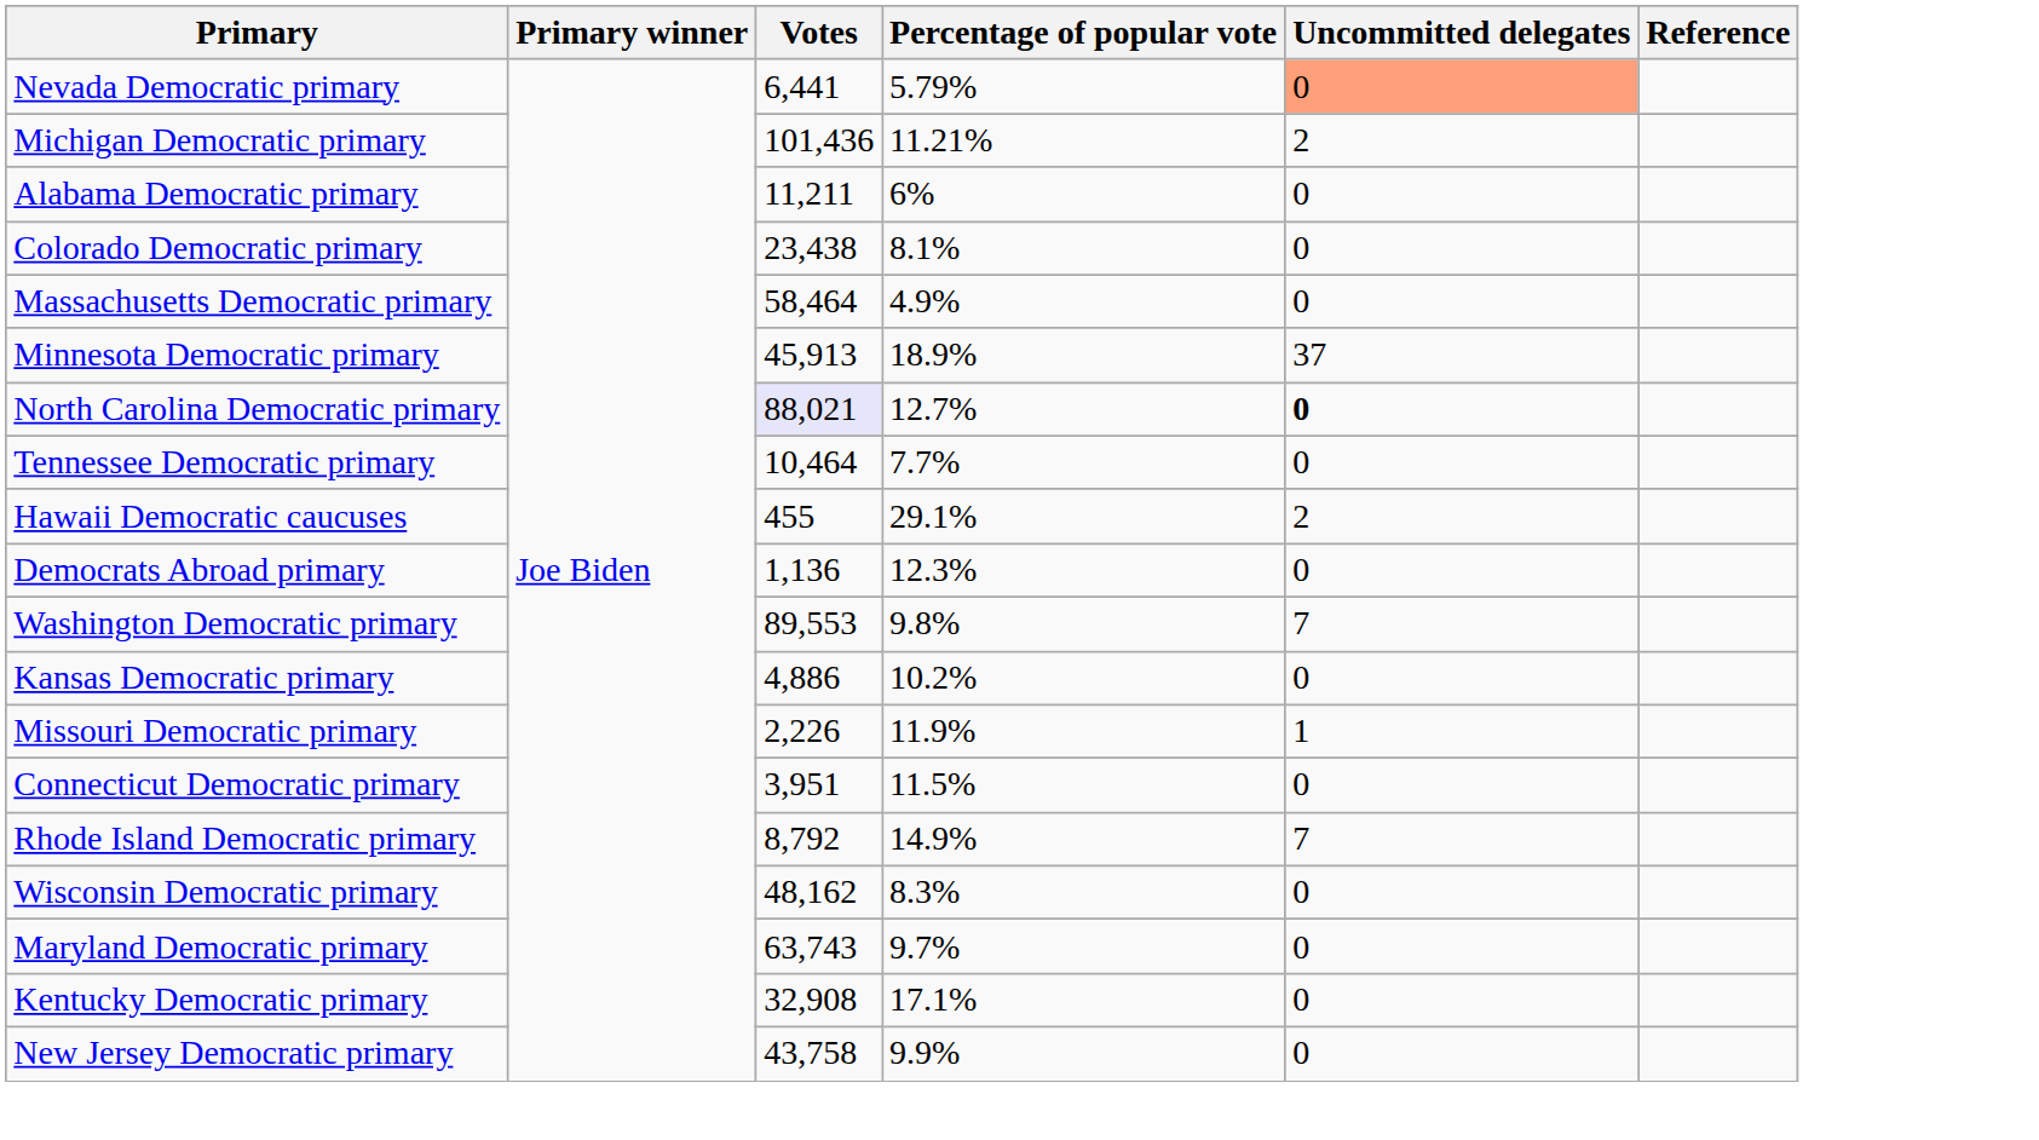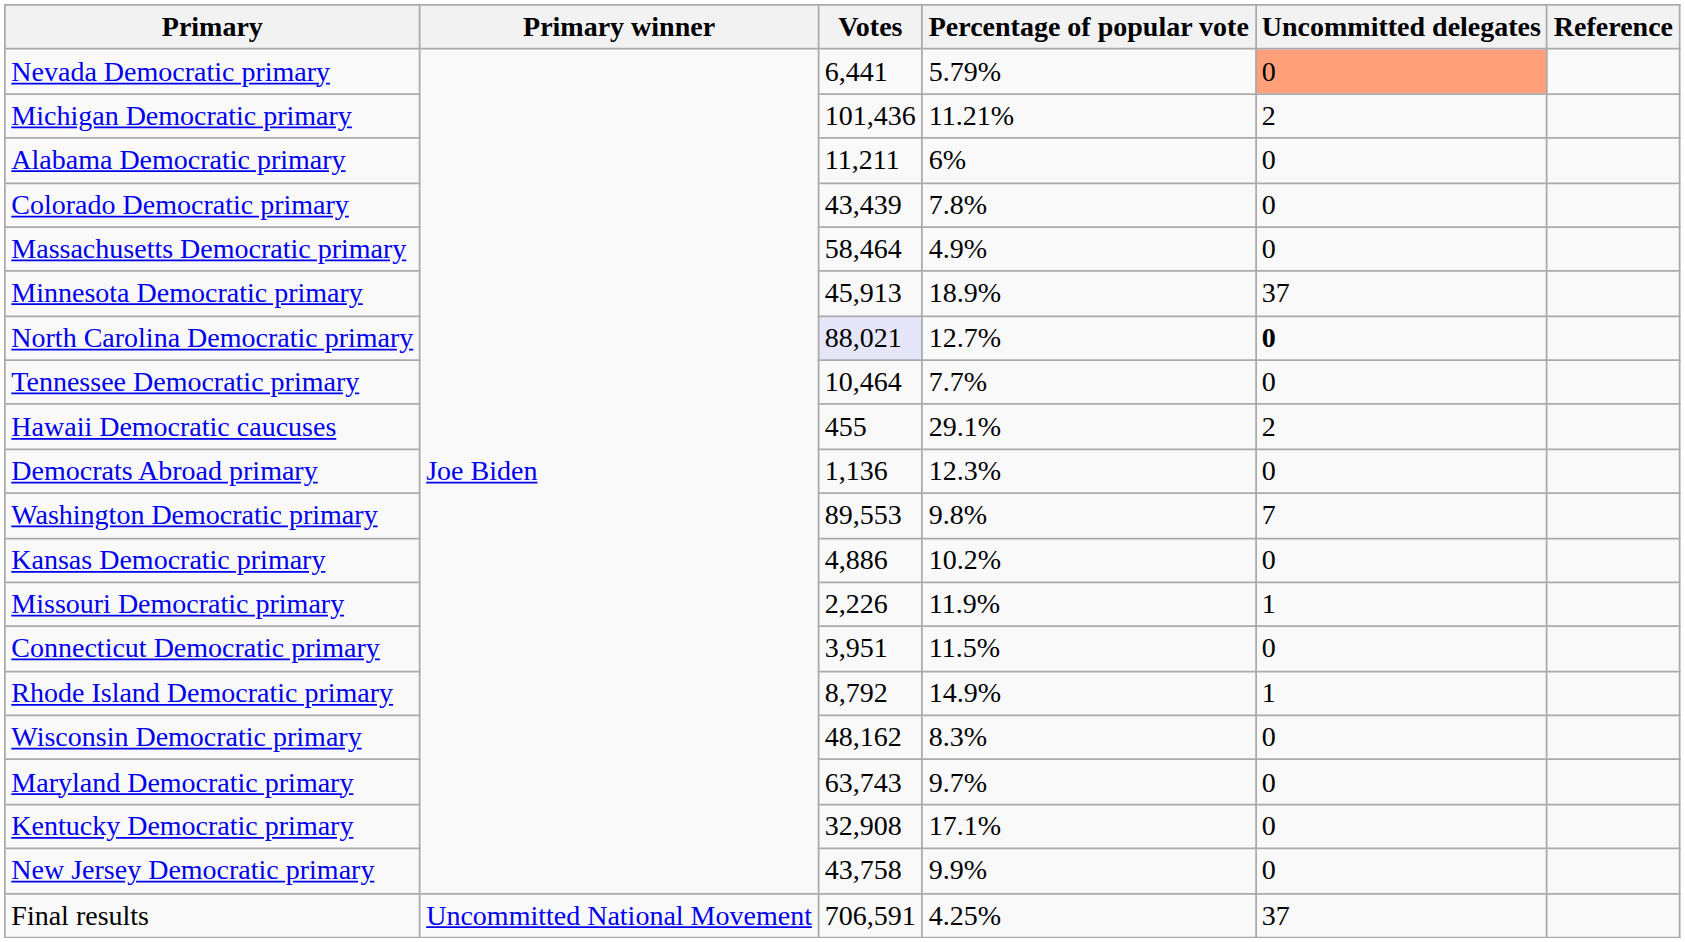 <table class="wikitable sortable">
 <tr>
 <th>Primary</th>
 <th>Primary winner</th>
 <th>Votes</th>
 <th>Percentage of popular vote</th>
 <th>Uncommitted delegates</th>
 <th>Reference</th>
 </tr>
 <tr>
 <td><a href='#'>Nevada Democratic primary</a></td>
 <td rowspan=19><a href='#'>Joe Biden</a></td>
 <td>6,441</td>
 <td>5.79%</td>
 <td style="background: lightsalmon;">0</td>
 <td></td>
 </tr>
 <tr>
 <td><a href='#'>Michigan Democratic primary</a></td>
 <td>101,436</td>
 <td>11.21%</td>
 <td>2</td>
 <td></td>
 </tr>
 <tr>
 <td><a href='#'>Alabama Democratic primary</a></td>
 <td>11,211</td>
 <td>6%</td>
 <td>0</td>
 <td></td>
 </tr>
 <tr>
 <td><a href='#'>Colorado Democratic primary</a></td>
-<td>23,438</td>
-<td>8.1%</td>
+<td>43,439</td>
+<td>7.8%</td>
 <td>0</td>
 <td></td>
 </tr>
 <tr>
 <td><a href='#'>Massachusetts Democratic primary</a></td>
 <td>58,464</td>
 <td>4.9%</td>
 <td>0</td>
 <td></td>
 </tr>
 <tr>
 <td><a href='#'>Minnesota Democratic primary</a></td>
 <td>45,913</td>
 <td>18.9%</td>
 <td>37</td>
 <td></td>
 </tr>
 <tr>
 <td><a href='#'>North Carolina Democratic primary</a></td>
 <td style="background: lavender;">88,021</td>
 <td>12.7%</td>
 <td><strong>0</strong></td>
 <td></td>
 </tr>
 <tr>
 <td><a href='#'>Tennessee Democratic primary</a></td>
 <td>10,464</td>
 <td>7.7%</td>
 <td>0</td>
 <td></td>
 </tr>
 <tr>
 <td><a href='#'>Hawaii Democratic caucuses</a></td>
 <td>455</td>
 <td>29.1%</td>
 <td>2</td>
 <td></td>
 </tr>
 <tr>
 <td><a href='#'>Democrats Abroad primary</a></td>
 <td>1,136</td>
 <td>12.3%</td>
 <td>0</td>
 <td></td>
 </tr>
 <tr>
 <td><a href='#'>Washington Democratic primary</a></td>
 <td>89,553</td>
 <td>9.8%</td>
 <td>7</td>
 <td></td>
 </tr>
 <tr>
 <td><a href='#'>Kansas Democratic primary</a></td>
 <td>4,886</td>
 <td>10.2%</td>
 <td>0</td>
 <td></td>
 </tr>
 <tr>
 <td><a href='#'>Missouri Democratic primary</a></td>
 <td>2,226</td>
 <td>11.9%</td>
 <td>1</td>
 <td></td>
 </tr>
 <tr>
 <td><a href='#'>Connecticut Democratic primary</a></td>
 <td>3,951</td>
 <td>11.5%</td>
 <td>0</td>
 <td></td>
 </tr>
 <tr>
 <td><a href='#'>Rhode Island Democratic primary</a></td>
 <td>8,792</td>
 <td>14.9%</td>
-<td>7</td>
+<td>1</td>
 <td></td>
 </tr>
 <tr>
 <td><a href='#'>Wisconsin Democratic primary</a></td>
 <td>48,162</td>
 <td>8.3%</td>
 <td>0</td>
 <td></td>
 </tr>
 <tr>
 <td><a href='#'>Maryland Democratic primary</a></td>
 <td>63,743</td>
 <td>9.7%</td>
 <td>0</td>
 <td></td>
 </tr>
 <tr>
 <td><a href='#'>Kentucky Democratic primary</a></td>
 <td>32,908</td>
 <td>17.1%</td>
 <td>0</td>
 <td></td>
 </tr>
 <tr>
 <td><a href='#'>New Jersey Democratic primary</a></td>
 <td>43,758</td>
 <td>9.9%</td>
 <td>0</td>
 <td></td>
 </tr>
+<tr>
+<td>Final results</td>
+<td><a href='#'>Uncommitted National Movement</a></td>
+<td>706,591</td>
+<td>4.25%</td>
+<td>37</td>
+<td></td>
+</tr>
 </table>
